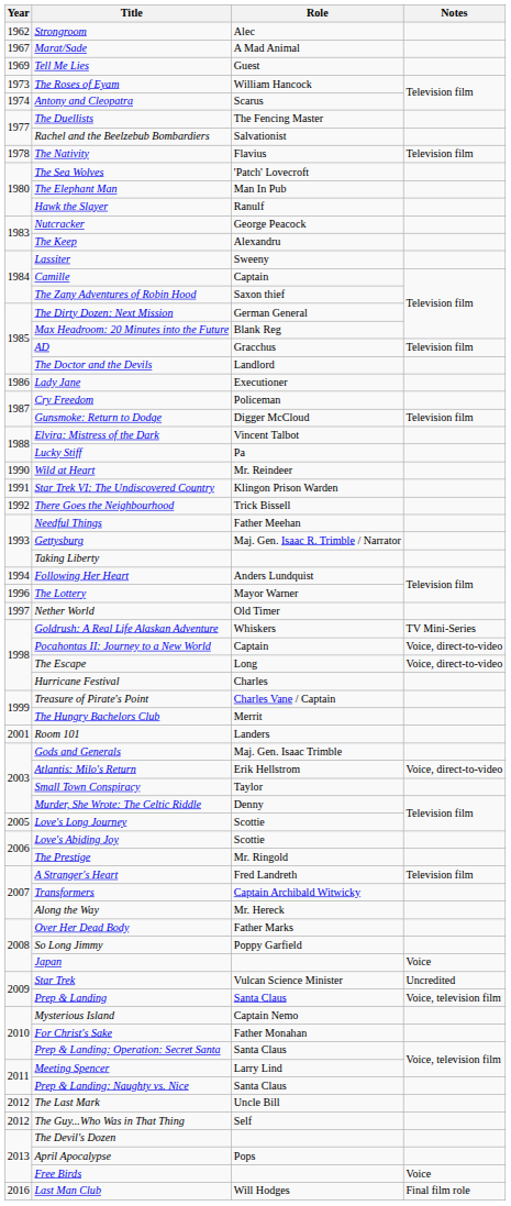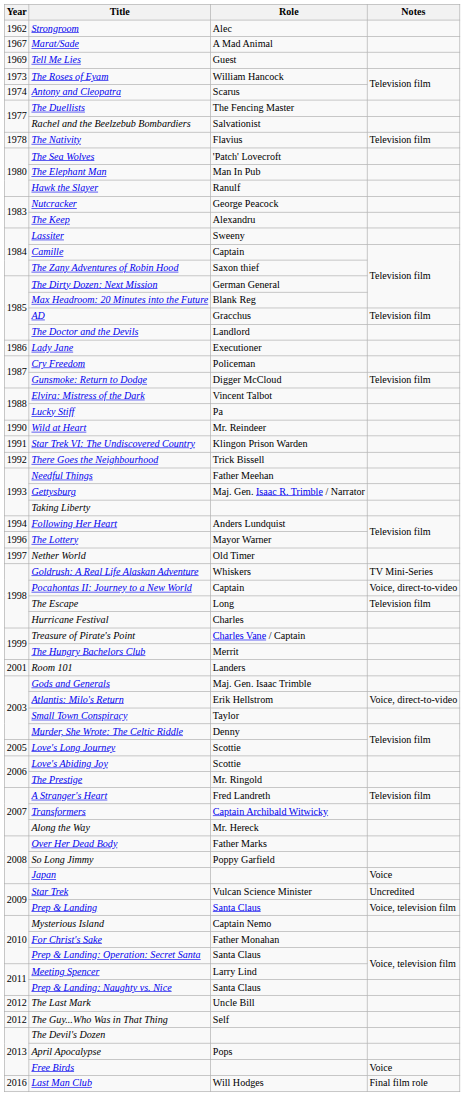 <table class="wikitable sortable">
 <tr>
 <th>Year</th>
 <th>Title</th>
 <th>Role</th>
 <th class="unsortable">Notes</th>
 </tr>
 <tr>
 <td>1962</td>
 <td><em><a href='#'>Strongroom</a></em></td>
 <td>Alec</td>
 <td></td>
 </tr>
 <tr>
 <td>1967</td>
 <td><em><a href='#'>Marat/Sade</a></em></td>
 <td>A Mad Animal</td>
 <td></td>
 </tr>
 <tr>
 <td>1969</td>
 <td><em><a href='#'>Tell Me Lies</a></em></td>
 <td>Guest</td>
 <td></td>
 </tr>
 <tr>
 <td>1973</td>
 <td><em><a href='#'>The Roses of Eyam</a></em></td>
 <td>William Hancock</td>
 <td rowspan="2">Television film</td>
 </tr>
 <tr>
 <td>1974</td>
 <td><em><a href='#'>Antony and Cleopatra</a></em></td>
 <td>Scarus</td>
 </tr>
 <tr>
 <td rowspan="2">1977</td>
 <td><em><a href='#'>The Duellists</a></em></td>
 <td>The Fencing Master</td>
 <td></td>
 </tr>
 <tr>
 <td><em>Rachel and the Beelzebub Bombardiers</em></td>
 <td>Salvationist</td>
 <td></td>
 </tr>
 <tr>
 <td>1978</td>
 <td><em><a href='#'>The Nativity</a></em></td>
 <td>Flavius</td>
 <td>Television film</td>
 </tr>
 <tr>
 <td rowspan="3">1980</td>
 <td><em><a href='#'>The Sea Wolves</a></em></td>
 <td>'Patch' Lovecroft</td>
 <td></td>
 </tr>
 <tr>
 <td><em><a href='#'>The Elephant Man</a></em></td>
 <td>Man In Pub</td>
 <td></td>
 </tr>
 <tr>
 <td><em><a href='#'>Hawk the Slayer</a></em></td>
 <td>Ranulf</td>
 <td></td>
 </tr>
 <tr>
 <td rowspan="2">1983</td>
 <td><em><a href='#'>Nutcracker</a></em></td>
 <td>George Peacock</td>
 <td></td>
 </tr>
 <tr>
 <td><em><a href='#'>The Keep</a></em></td>
 <td>Alexandru</td>
 <td></td>
 </tr>
 <tr>
 <td rowspan="3">1984</td>
 <td><em><a href='#'>Lassiter</a></em></td>
 <td>Sweeny</td>
 <td></td>
 </tr>
 <tr>
 <td><em><a href='#'>Camille</a></em></td>
 <td>Captain</td>
 <td rowspan="4">Television film</td>
 </tr>
 <tr>
 <td><em><a href='#'>The Zany Adventures of Robin Hood</a></em></td>
 <td>Saxon thief</td>
 </tr>
 <tr>
 <td rowspan="4">1985</td>
 <td><em><a href='#'>The Dirty Dozen: Next Mission</a></em></td>
 <td>German General</td>
 </tr>
 <tr>
 <td><em><a href='#'>Max Headroom: 20 Minutes into the Future</a></em></td>
 <td>Blank Reg</td>
 </tr>
 <tr>
 <td><em><a href='#'>AD</a></em></td>
 <td>Gracchus</td>
 <td>Television film</td>
 </tr>
 <tr>
 <td><em><a href='#'>The Doctor and the Devils</a></em></td>
 <td>Landlord</td>
 <td></td>
 </tr>
 <tr>
 <td>1986</td>
 <td><em><a href='#'>Lady Jane</a></em></td>
 <td>Executioner</td>
 <td></td>
 </tr>
 <tr>
 <td rowspan="2">1987</td>
 <td><em><a href='#'>Cry Freedom</a></em></td>
 <td>Policeman</td>
 <td></td>
 </tr>
 <tr>
 <td><em><a href='#'>Gunsmoke: Return to Dodge</a></em></td>
 <td>Digger McCloud</td>
 <td>Television film</td>
 </tr>
 <tr>
 <td rowspan="2">1988</td>
 <td><em><a href='#'>Elvira: Mistress of the Dark</a></em></td>
 <td>Vincent Talbot</td>
 <td></td>
 </tr>
 <tr>
 <td><em><a href='#'>Lucky Stiff</a></em></td>
 <td>Pa</td>
 <td></td>
 </tr>
 <tr>
 <td>1990</td>
 <td><em><a href='#'>Wild at Heart</a></em></td>
 <td>Mr. Reindeer</td>
 <td></td>
 </tr>
 <tr>
 <td>1991</td>
 <td><em><a href='#'>Star Trek VI: The Undiscovered Country</a></em></td>
 <td>Klingon Prison Warden</td>
 <td></td>
 </tr>
 <tr>
 <td>1992</td>
 <td><em><a href='#'>There Goes the Neighbourhood</a></em></td>
 <td>Trick Bissell</td>
 <td></td>
 </tr>
 <tr>
 <td rowspan="3">1993</td>
 <td><em><a href='#'>Needful Things</a></em></td>
 <td>Father Meehan</td>
 <td></td>
 </tr>
 <tr>
 <td><em><a href='#'>Gettysburg</a></em></td>
 <td>Maj. Gen. <a href='#'>Isaac R. Trimble</a> / Narrator</td>
 <td></td>
 </tr>
 <tr>
 <td><em>Taking Liberty</em></td>
 <td></td>
 <td></td>
 </tr>
 <tr>
 <td>1994</td>
 <td><em><a href='#'>Following Her Heart</a></em></td>
 <td>Anders Lundquist</td>
 <td rowspan="2">Television film</td>
 </tr>
 <tr>
 <td>1996</td>
 <td><em><a href='#'>The Lottery</a></em></td>
 <td>Mayor Warner</td>
 </tr>
 <tr>
 <td>1997</td>
 <td><em>Nether World</em></td>
 <td>Old Timer</td>
 <td></td>
 </tr>
 <tr>
 <td rowspan="4">1998</td>
 <td><em><a href='#'>Goldrush: A Real Life Alaskan Adventure</a></em></td>
 <td>Whiskers</td>
 <td>TV Mini-Series</td>
 </tr>
 <tr>
 <td><em><a href='#'>Pocahontas II: Journey to a New World</a></em></td>
 <td>Captain</td>
 <td>Voice, direct-to-video</td>
 </tr>
 <tr>
 <td><em>The Escape</em></td>
 <td>Long</td>
-<td>Voice, direct-to-video</td>
+<td>Television film</td>
 </tr>
 <tr>
 <td><em>Hurricane Festival</em></td>
 <td>Charles</td>
 <td></td>
 </tr>
 <tr>
 <td rowspan="2">1999</td>
 <td><em>Treasure of Pirate's Point</em></td>
 <td><a href='#'>Charles Vane</a> / Captain</td>
 <td></td>
 </tr>
 <tr>
 <td><em><a href='#'>The Hungry Bachelors Club</a></em></td>
 <td>Merrit</td>
 <td></td>
 </tr>
 <tr>
 <td>2001</td>
 <td><em>Room 101</em></td>
 <td>Landers</td>
 <td></td>
 </tr>
 <tr>
 <td rowspan="4">2003</td>
 <td><em><a href='#'>Gods and Generals</a></em></td>
 <td>Maj. Gen. Isaac Trimble</td>
 <td></td>
 </tr>
 <tr>
 <td><em><a href='#'>Atlantis: Milo's Return</a></em></td>
 <td>Erik Hellstrom</td>
 <td>Voice, direct-to-video</td>
 </tr>
 <tr>
 <td><em><a href='#'>Small Town Conspiracy</a></em></td>
 <td>Taylor</td>
 <td></td>
 </tr>
 <tr>
 <td><em><a href='#'>Murder, She Wrote: The Celtic Riddle</a></em></td>
 <td>Denny</td>
 <td rowspan="2">Television film</td>
 </tr>
 <tr>
 <td>2005</td>
 <td><em><a href='#'>Love's Long Journey</a></em></td>
 <td>Scottie</td>
 </tr>
 <tr>
 <td rowspan="2">2006</td>
 <td><em><a href='#'>Love's Abiding Joy</a></em></td>
 <td>Scottie</td>
 <td></td>
 </tr>
 <tr>
 <td><em><a href='#'>The Prestige</a></em></td>
 <td>Mr. Ringold</td>
 <td></td>
 </tr>
 <tr>
 <td rowspan="3">2007</td>
 <td><em><a href='#'>A Stranger's Heart</a></em></td>
 <td>Fred Landreth</td>
 <td>Television film</td>
 </tr>
 <tr>
 <td><em><a href='#'>Transformers</a></em></td>
 <td><a href='#'>Captain Archibald Witwicky</a></td>
 <td></td>
 </tr>
 <tr>
 <td><em>Along the Way</em></td>
 <td>Mr. Hereck</td>
 <td></td>
 </tr>
 <tr>
 <td rowspan="3">2008</td>
 <td><em><a href='#'>Over Her Dead Body</a></em></td>
 <td>Father Marks</td>
 <td></td>
 </tr>
 <tr>
 <td><em>So Long Jimmy</em></td>
 <td>Poppy Garfield</td>
 <td></td>
 </tr>
 <tr>
 <td><em><a href='#'>Japan</a></em></td>
 <td></td>
 <td>Voice</td>
 </tr>
 <tr>
 <td rowspan="2">2009</td>
 <td><em><a href='#'>Star Trek</a></em></td>
 <td>Vulcan Science Minister</td>
 <td>Uncredited</td>
 </tr>
 <tr>
 <td><em><a href='#'>Prep & Landing</a></em></td>
 <td><a href='#'>Santa Claus</a></td>
 <td>Voice, television film</td>
 </tr>
 <tr>
 <td rowspan="3">2010</td>
 <td><em>Mysterious Island</em></td>
 <td>Captain Nemo</td>
 <td></td>
 </tr>
 <tr>
 <td><em><a href='#'>For Christ's Sake</a></em></td>
 <td>Father Monahan</td>
 <td></td>
 </tr>
 <tr>
 <td><em><a href='#'>Prep & Landing: Operation: Secret Santa</a></em></td>
 <td>Santa Claus</td>
 <td rowspan="2">Voice, television film</td>
 </tr>
 <tr>
 <td rowspan="2">2011</td>
 <td><em><a href='#'>Meeting Spencer</a></em></td>
 <td>Larry Lind</td>
 </tr>
 <tr>
 <td><em><a href='#'>Prep & Landing: Naughty vs. Nice</a></em></td>
 <td>Santa Claus</td>
 <td></td>
 </tr>
 <tr>
 <td>2012</td>
 <td><em>The Last Mark</em></td>
 <td>Uncle Bill</td>
 <td></td>
 </tr>
 <tr>
 <td>2012</td>
 <td><em>The Guy...Who Was in That Thing</em></td>
 <td>Self</td>
 <td></td>
 </tr>
 <tr>
 <td rowspan="3">2013</td>
 <td><em>The Devil's Dozen</em></td>
 <td></td>
 <td></td>
 </tr>
 <tr>
 <td><em>April Apocalypse</em></td>
 <td>Pops</td>
 <td></td>
 </tr>
 <tr>
 <td><em><a href='#'>Free Birds</a></em></td>
 <td></td>
 <td>Voice</td>
 </tr>
 <tr>
 <td>2016</td>
 <td><em><a href='#'>Last Man Club</a></em></td>
 <td>Will Hodges</td>
 <td>Final film role</td>
 </tr>
 </table>
